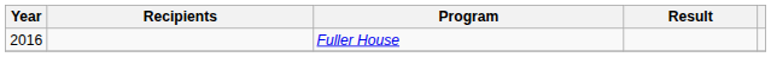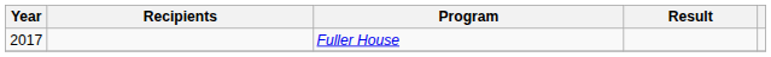 <table class="wikitable plainrowheaders" style="font-size: 90%" width=85%>
 <tr>
 <th scope="col" style="width:2%;">Year</th>
 <th scope="col" style="width:30%;">Recipients</th>
 <th scope="col" style="width:35%;">Program</th>
 <th scope="col" style="width:15%;">Result</th>
 <th scope="col" class="unsortable" style="width:1%;"></th>
 </tr>
 <tr>
-<td style="text-align:center;">2016</td>
+<td style="text-align:center;">2017</td>
 <td></td>
 <td><em><a href='#'>Fuller House</a></em></td>
 <td></td>
 <td style="text-align:center;"></td>
 </tr>
 <tr>
 </tr>
 </table>
